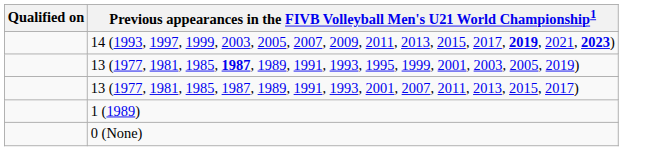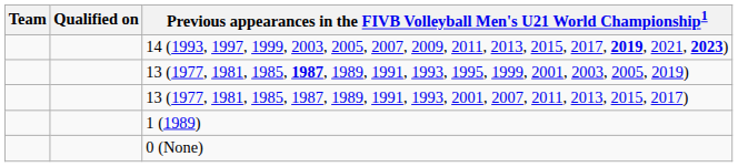 <table class="wikitable sortable">
 <tr>
+<th>Team</th>
 <th>Qualified on</th>
 <th data-sort-type="number">Previous appearances in the <a href='#'>FIVB Volleyball Men's U21 World Championship</a><sup><strong><a href='#'>1</a></strong></sup></th>
 </tr>
 <tr>
 <td></td>
+<td></td>
 <td>14 (<a href='#'>1993</a>, <a href='#'>1997</a>, <a href='#'>1999</a>, <a href='#'>2003</a>, <a href='#'>2005</a>, <a href='#'>2007</a>, <a href='#'>2009</a>, <a href='#'>2011</a>, <a href='#'>2013</a>, <a href='#'>2015</a>, <a href='#'>2017</a>, <strong><a href='#'>2019</a></strong>, <a href='#'>2021</a>, <strong><a href='#'>2023</a></strong>)</td>
 </tr>
 <tr>
+<td></td>
 <td></td>
 <td>13 (<a href='#'>1977</a>, <a href='#'>1981</a>, <a href='#'>1985</a>, <strong><a href='#'>1987</a></strong>, <a href='#'>1989</a>, <a href='#'>1991</a>, <a href='#'>1993</a>, <a href='#'>1995</a>, <a href='#'>1999</a>, <a href='#'>2001</a>, <a href='#'>2003</a>, <a href='#'>2005</a>, <a href='#'>2019</a>)</td>
 </tr>
 <tr>
 <td></td>
+<td></td>
 <td>13 (<a href='#'>1977</a>, <a href='#'>1981</a>, <a href='#'>1985</a>, <a href='#'>1987</a>, <a href='#'>1989</a>, <a href='#'>1991</a>, <a href='#'>1993</a>, <a href='#'>2001</a>, <a href='#'>2007</a>, <a href='#'>2011</a>, <a href='#'>2013</a>, <a href='#'>2015</a>, <a href='#'>2017</a>)</td>
 </tr>
 <tr>
+<td></td>
 <td></td>
 <td>1 (<a href='#'>1989</a>)</td>
 </tr>
 <tr>
 <td></td>
+<td></td>
 <td>0 (None)</td>
 </tr>
 </table>
